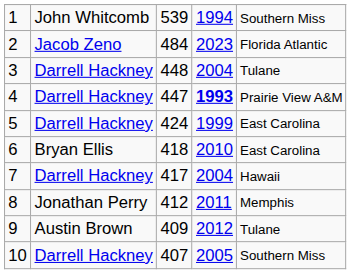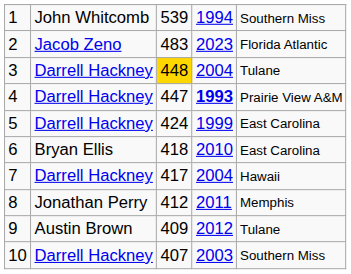 <table class="wikitable">
 <tr>
 </tr>
 <tr>
 <td>1</td>
 <td>John Whitcomb</td>
 <td>539</td>
 <td><a href='#'>1994</a></td>
 <td style="font-size:80%;">Southern Miss</td>
 </tr>
 <tr>
 <td>2</td>
 <td><a href='#'>Jacob Zeno</a></td>
-<td>484</td>
+<td>483</td>
 <td><a href='#'>2023</a></td>
 <td style="font-size:80%;">Florida Atlantic</td>
 </tr>
 <tr>
 <td>3</td>
 <td><a href='#'>Darrell Hackney</a></td>
-<td>448</td>
+<td style="background: gold;">448</td>
 <td><a href='#'>2004</a></td>
 <td style="font-size:80%;">Tulane</td>
 </tr>
 <tr>
 <td>4</td>
 <td><a href='#'>Darrell Hackney</a></td>
 <td>447</td>
 <td><strong><a href='#'>1993</a></strong></td>
 <td style="font-size:80%;">Prairie View A&M</td>
 </tr>
 <tr>
 <td>5</td>
 <td><a href='#'>Darrell Hackney</a></td>
 <td>424</td>
 <td><a href='#'>1999</a></td>
 <td style="font-size:80%;">East Carolina</td>
 </tr>
 <tr>
 <td>6</td>
 <td>Bryan Ellis</td>
 <td>418</td>
 <td><a href='#'>2010</a></td>
 <td style="font-size:80%;">East Carolina</td>
 </tr>
 <tr>
 <td>7</td>
 <td><a href='#'>Darrell Hackney</a></td>
 <td>417</td>
 <td><a href='#'>2004</a></td>
 <td style="font-size:80%;">Hawaii</td>
 </tr>
 <tr>
 <td>8</td>
 <td>Jonathan Perry</td>
 <td>412</td>
 <td><a href='#'>2011</a></td>
 <td style="font-size:80%;">Memphis</td>
 </tr>
 <tr>
 <td>9</td>
 <td>Austin Brown</td>
 <td>409</td>
 <td><a href='#'>2012</a></td>
 <td style="font-size:80%;">Tulane</td>
 </tr>
 <tr>
 <td>10</td>
 <td><a href='#'>Darrell Hackney</a></td>
 <td>407</td>
-<td><a href='#'>2005</a></td>
+<td><a href='#'>2003</a></td>
 <td style="font-size:80%;">Southern Miss</td>
 </tr>
 </table>
